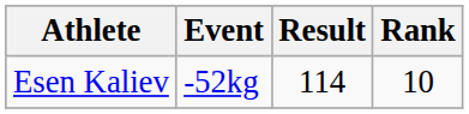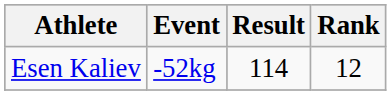 <table class="wikitable">
 <tr>
 <th>Athlete</th>
 <th>Event</th>
 <th>Result</th>
 <th>Rank</th>
 </tr>
 <tr align=center>
 <td align=left><a href='#'>Esen Kaliev</a></td>
 <td align=left><a href='#'>-52kg</a></td>
 <td>114</td>
-<td>10</td>
+<td>12</td>
 </tr>
 </table>
